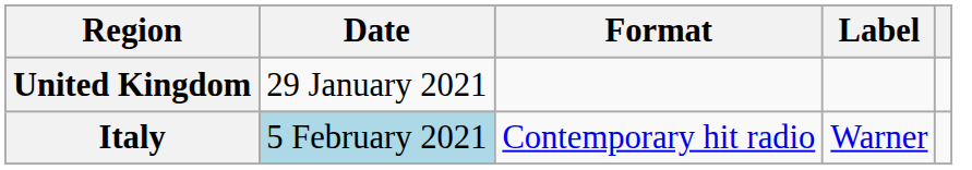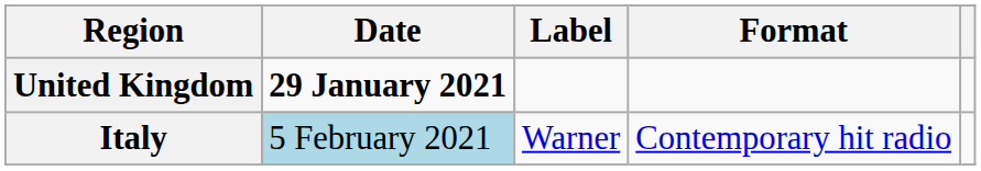 <table class="wikitable plainrowheaders">
 <tr>
 <th scope="col">Region</th>
 <th scope="col">Date</th>
+<th scope="col">Label</th>
 <th scope="col">Format</th>
-<th scope="col">Label</th>
 <th scope="col"></th>
 </tr>
 <tr>
 <th scope="row">United Kingdom</th>
-<td>29 January 2021</td>
+<td><strong>29 January 2021</strong></td>
 <td></td>
 <td></td>
 <td></td>
 </tr>
 <tr>
 <th scope="row">Italy</th>
 <td style="background: lightblue;">5 February 2021</td>
+<td><a href='#'>Warner</a></td>
 <td><a href='#'>Contemporary hit radio</a></td>
-<td><a href='#'>Warner</a></td>
 <td></td>
 </tr>
 </table>
